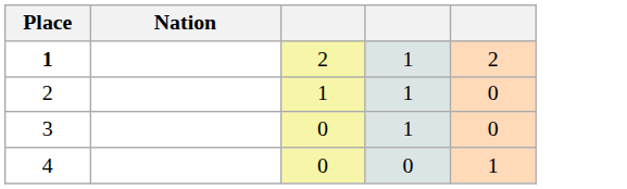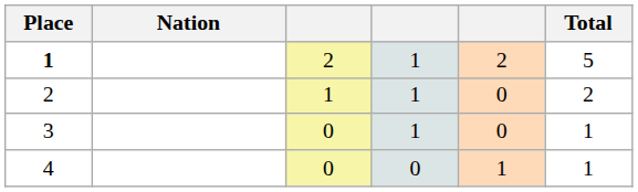 <table class=wikitable style="border:1px solid #AAAAAA;font-size:90%">
 <tr bgcolor="#EFEFEF">
 <th width=50>Place</th>
 <th width=120>Nation</th>
 <th width=50></th>
 <th width=50></th>
 <th width=50></th>
+<th width=50>Total</th>
 </tr>
 <tr align="center" valign="top" bgcolor="#FFFFFF">
 <td><strong>1</strong></td>
 <td align="left"><strong></strong></td>
 <td style="background:#F7F6A8;">2</td>
 <td style="background:#DCE5E5;">1</td>
 <td style="background:#FFDAB9;">2</td>
+<td>5</td>
 </tr>
 <tr align="center" valign="top" bgcolor="#FFFFFF">
 <td>2</td>
 <td align="left"></td>
 <td style="background:#F7F6A8;">1</td>
 <td style="background:#DCE5E5;">1</td>
 <td style="background:#FFDAB9;">0</td>
+<td>2</td>
 </tr>
 <tr align="center" valign="top" bgcolor="#FFFFFF">
 <td>3</td>
 <td align="left"></td>
 <td style="background:#F7F6A8;">0</td>
 <td style="background:#DCE5E5;">1</td>
 <td style="background:#FFDAB9;">0</td>
+<td>1</td>
 </tr>
 <tr align="center" valign="top" bgcolor="#FFFFFF">
 <td>4</td>
 <td align="left"></td>
 <td style="background:#F7F6A8;">0</td>
 <td style="background:#DCE5E5;">0</td>
 <td style="background:#FFDAB9;">1</td>
+<td>1</td>
 </tr>
 </table>
